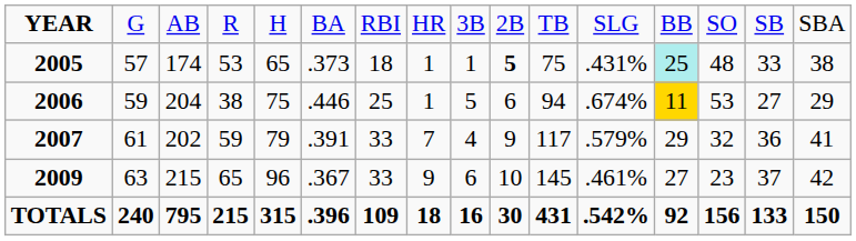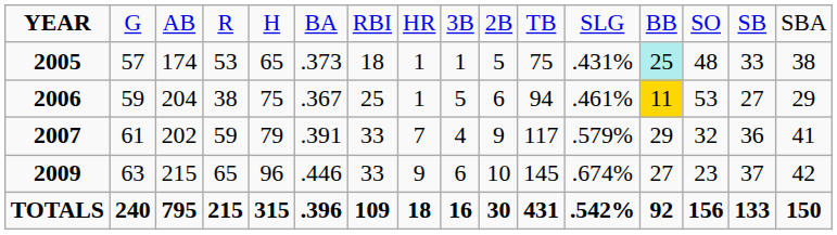 <table class="sortable wikitable">
 <tr align=center>
 <td><strong>YEAR</strong></td>
 <td><a href='#'>G</a></td>
 <td><a href='#'>AB</a></td>
 <td><a href='#'>R</a></td>
 <td><a href='#'>H</a></td>
 <td><a href='#'>BA</a></td>
 <td><a href='#'>RBI</a></td>
 <td><a href='#'>HR</a></td>
 <td><a href='#'>3B</a></td>
 <td><a href='#'>2B</a></td>
 <td><a href='#'>TB</a></td>
 <td><a href='#'>SLG</a></td>
 <td><a href='#'>BB</a></td>
 <td><a href='#'>SO</a></td>
 <td><a href='#'>SB</a></td>
 <td>SBA</td>
 </tr>
 <tr align=center>
 <td><strong>2005</strong></td>
 <td>57</td>
 <td>174</td>
 <td>53</td>
 <td>65</td>
 <td>.373</td>
 <td>18</td>
 <td>1</td>
 <td>1</td>
-<td><strong>5</strong></td>
+<td>5</td>
 <td>75</td>
 <td>.431%</td>
 <td style="background: paleturquoise;">25</td>
 <td>48</td>
 <td>33</td>
 <td>38</td>
 </tr>
 <tr align=center>
 <td><strong>2006</strong></td>
 <td>59</td>
 <td>204</td>
 <td>38</td>
 <td>75</td>
-<td>.446</td>
+<td>.367</td>
 <td>25</td>
 <td>1</td>
 <td>5</td>
 <td>6</td>
 <td>94</td>
-<td>.674%</td>
+<td>.461%</td>
 <td style="background: gold;">11</td>
 <td>53</td>
 <td>27</td>
 <td>29</td>
 </tr>
 <tr align=center>
 <td><strong>2007</strong></td>
 <td>61</td>
 <td>202</td>
 <td>59</td>
 <td>79</td>
 <td>.391</td>
 <td>33</td>
 <td>7</td>
 <td>4</td>
 <td>9</td>
 <td>117</td>
 <td>.579%</td>
 <td>29</td>
 <td>32</td>
 <td>36</td>
 <td>41</td>
 </tr>
 <tr align=center>
 <td><strong>2009</strong></td>
 <td>63</td>
 <td>215</td>
 <td>65</td>
 <td>96</td>
-<td>.367</td>
+<td>.446</td>
 <td>33</td>
 <td>9</td>
 <td>6</td>
 <td>10</td>
 <td>145</td>
-<td>.461%</td>
+<td>.674%</td>
 <td>27</td>
 <td>23</td>
 <td>37</td>
 <td>42</td>
 </tr>
 <tr align=center>
 <td><strong>TOTALS</strong></td>
 <td><strong>240</strong></td>
 <td><strong>795</strong></td>
 <td><strong>215</strong></td>
 <td><strong>315</strong></td>
 <td><strong>.396</strong></td>
 <td><strong>109</strong></td>
 <td><strong>18</strong></td>
 <td><strong>16</strong></td>
 <td><strong>30</strong></td>
 <td><strong>431</strong></td>
 <td><strong>.542%</strong></td>
 <td><strong>92</strong></td>
 <td><strong>156</strong></td>
 <td><strong>133</strong></td>
 <td><strong>150</strong></td>
 </tr>
 </table>
